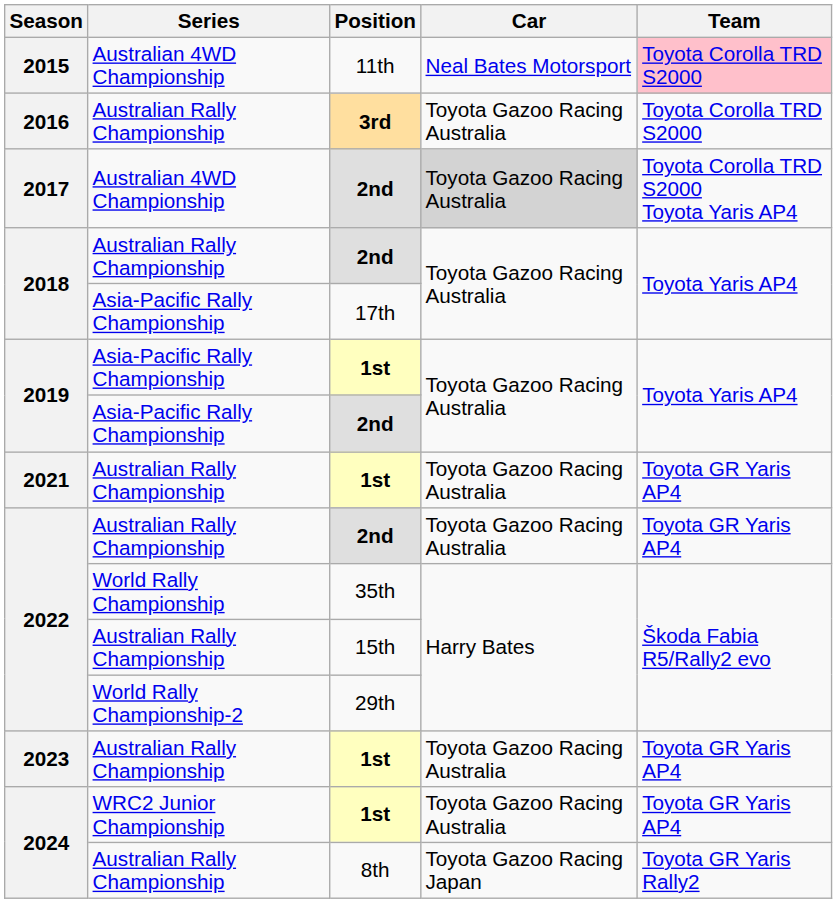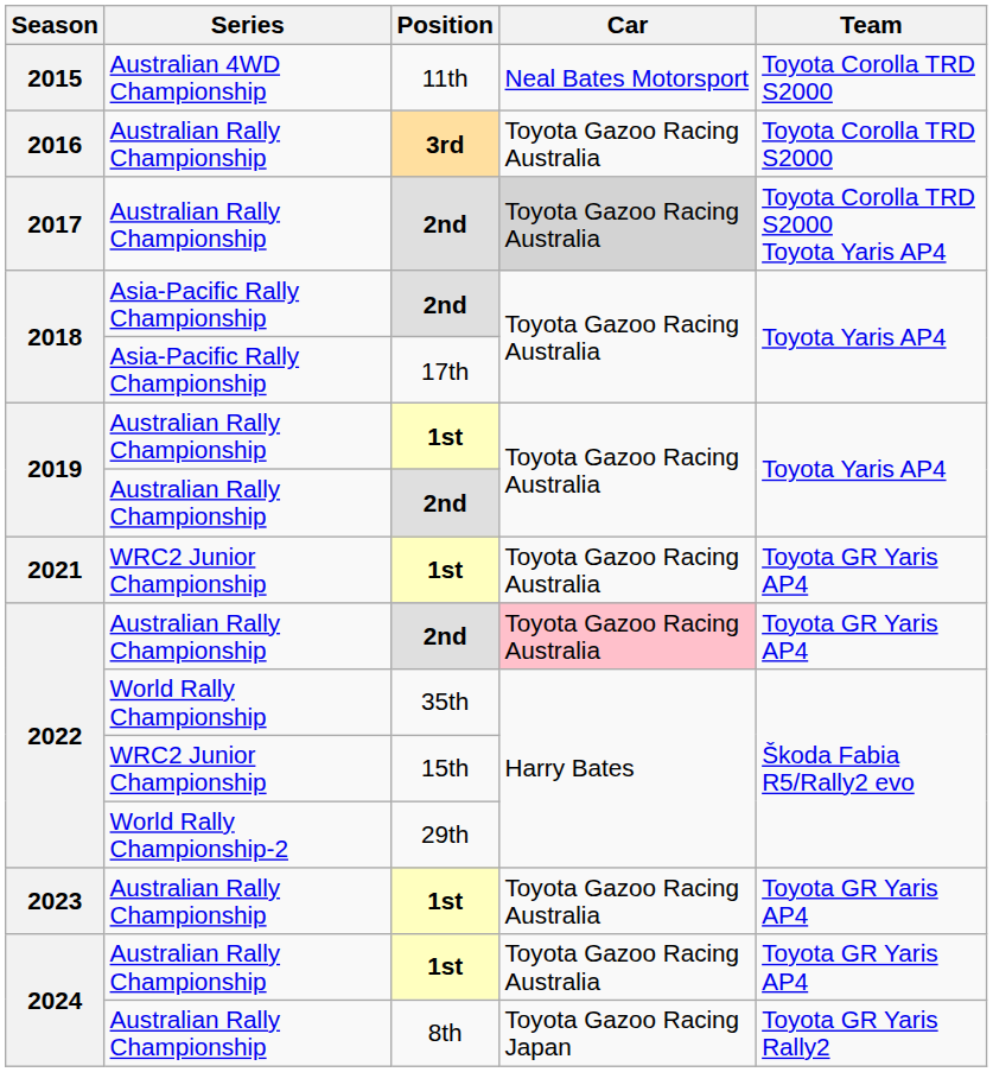 <table class="wikitable" style="font-size: 95%;">
 <tr>
 <th>Season</th>
 <th>Series</th>
 <th>Position</th>
 <th>Car</th>
 <th>Team</th>
 </tr>
 <tr>
 <th>2015</th>
 <td><a href='#'>Australian 4WD Championship</a></td>
 <td align="center">11th</td>
 <td><a href='#'>Neal Bates Motorsport</a></td>
-<td style="background: pink;"><a href='#'>Toyota Corolla TRD S2000</a></td>
+<td><a href='#'>Toyota Corolla TRD S2000</a></td>
 </tr>
 <tr>
 <th>2016</th>
 <td><a href='#'>Australian Rally Championship</a></td>
 <td align="center" style="background:#ffdf9f"><strong>3rd</strong></td>
 <td>Toyota Gazoo Racing Australia</td>
 <td><a href='#'>Toyota Corolla TRD S2000</a></td>
 </tr>
 <tr>
 <th>2017</th>
-<td><a href='#'>Australian 4WD Championship</a></td>
+<td><a href='#'>Australian Rally Championship</a></td>
 <td align="center" style=background:#dfdfdf><strong>2nd</strong></td>
 <td style="background: lightgrey;">Toyota Gazoo Racing Australia</td>
 <td><a href='#'>Toyota Corolla TRD S2000</a><br><a href='#'>Toyota Yaris AP4</a></td>
 </tr>
 <tr>
 <th rowspan=2>2018</th>
-<td><a href='#'>Australian Rally Championship</a></td>
+<td><a href='#'>Asia-Pacific Rally Championship</a></td>
 <td align="center" style=background:#dfdfdf><strong>2nd</strong></td>
 <td rowspan=2>Toyota Gazoo Racing Australia</td>
 <td rowspan=2><a href='#'>Toyota Yaris AP4</a></td>
 </tr>
 <tr>
 <td><a href='#'>Asia-Pacific Rally Championship</a></td>
 <td align="center">17th</td>
 </tr>
 <tr>
 <th rowspan=2>2019</th>
-<td><a href='#'>Asia-Pacific Rally Championship</a></td>
+<td><a href='#'>Australian Rally Championship</a></td>
 <td align="center" style=background:#ffffbf><strong>1st</strong></td>
 <td rowspan=2>Toyota Gazoo Racing Australia</td>
 <td rowspan=2><a href='#'>Toyota Yaris AP4</a></td>
 </tr>
 <tr>
-<td><a href='#'>Asia-Pacific Rally Championship</a></td>
+<td><a href='#'>Australian Rally Championship</a></td>
 <td align="center" style=background:#dfdfdf><strong>2nd</strong></td>
 </tr>
 <tr>
 <th>2021</th>
-<td><a href='#'>Australian Rally Championship</a></td>
+<td><a href='#'>WRC2 Junior Championship</a></td>
 <td align="center" style=background:#ffffbf><strong>1st</strong></td>
 <td>Toyota Gazoo Racing Australia</td>
 <td><a href='#'>Toyota GR Yaris AP4</a></td>
 </tr>
 <tr>
 <th rowspan=4>2022</th>
 <td><a href='#'>Australian Rally Championship</a></td>
 <td align="center" style=background:#dfdfdf><strong>2nd</strong></td>
-<td>Toyota Gazoo Racing Australia</td>
+<td style="background: pink;">Toyota Gazoo Racing Australia</td>
 <td><a href='#'>Toyota GR Yaris AP4</a></td>
 </tr>
 <tr>
 <td><a href='#'>World Rally Championship</a></td>
 <td align="center">35th</td>
 <td rowspan=3>Harry Bates</td>
 <td rowspan=3><a href='#'>Škoda Fabia R5/Rally2 evo</a></td>
 </tr>
 <tr>
-<td><a href='#'>Australian Rally Championship</a></td>
+<td><a href='#'>WRC2 Junior Championship</a></td>
 <td align="center">15th</td>
 </tr>
 <tr>
 <td><a href='#'>World Rally Championship-2</a></td>
 <td align="center">29th</td>
 </tr>
 <tr>
 <th>2023</th>
 <td><a href='#'>Australian Rally Championship</a></td>
 <td align="center" style=background:#ffffbf><strong>1st</strong></td>
 <td>Toyota Gazoo Racing Australia</td>
 <td><a href='#'>Toyota GR Yaris AP4</a></td>
 </tr>
 <tr>
 <th rowspan=2>2024</th>
-<td><a href='#'>WRC2 Junior Championship</a></td>
+<td><a href='#'>Australian Rally Championship</a></td>
 <td align="center" style=background:#ffffbf><strong>1st</strong></td>
 <td>Toyota Gazoo Racing Australia</td>
 <td><a href='#'>Toyota GR Yaris AP4</a></td>
 </tr>
 <tr>
 <td><a href='#'>Australian Rally Championship</a></td>
 <td align="center">8th</td>
 <td>Toyota Gazoo Racing Japan</td>
 <td><a href='#'>Toyota GR Yaris Rally2</a></td>
 </tr>
 </table>
